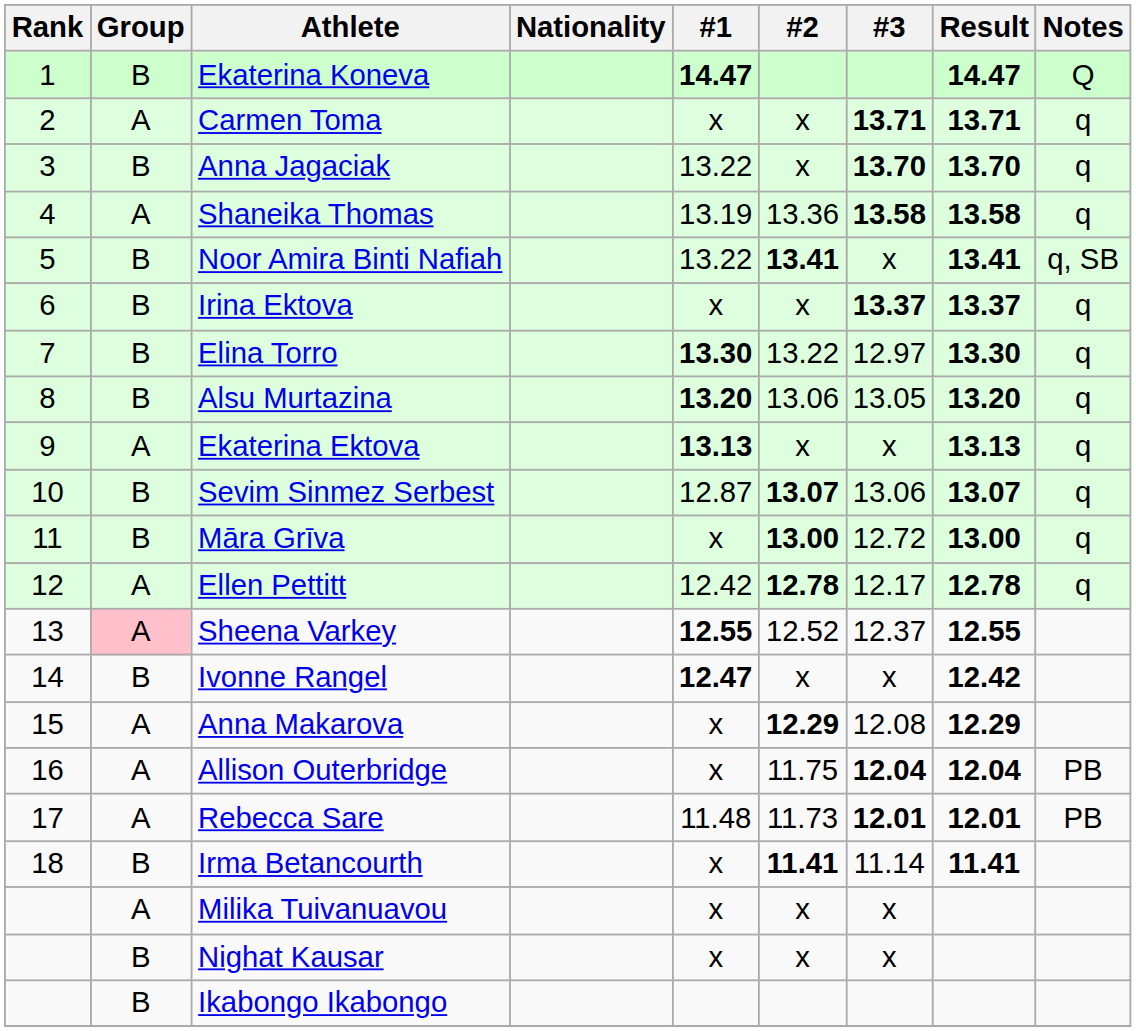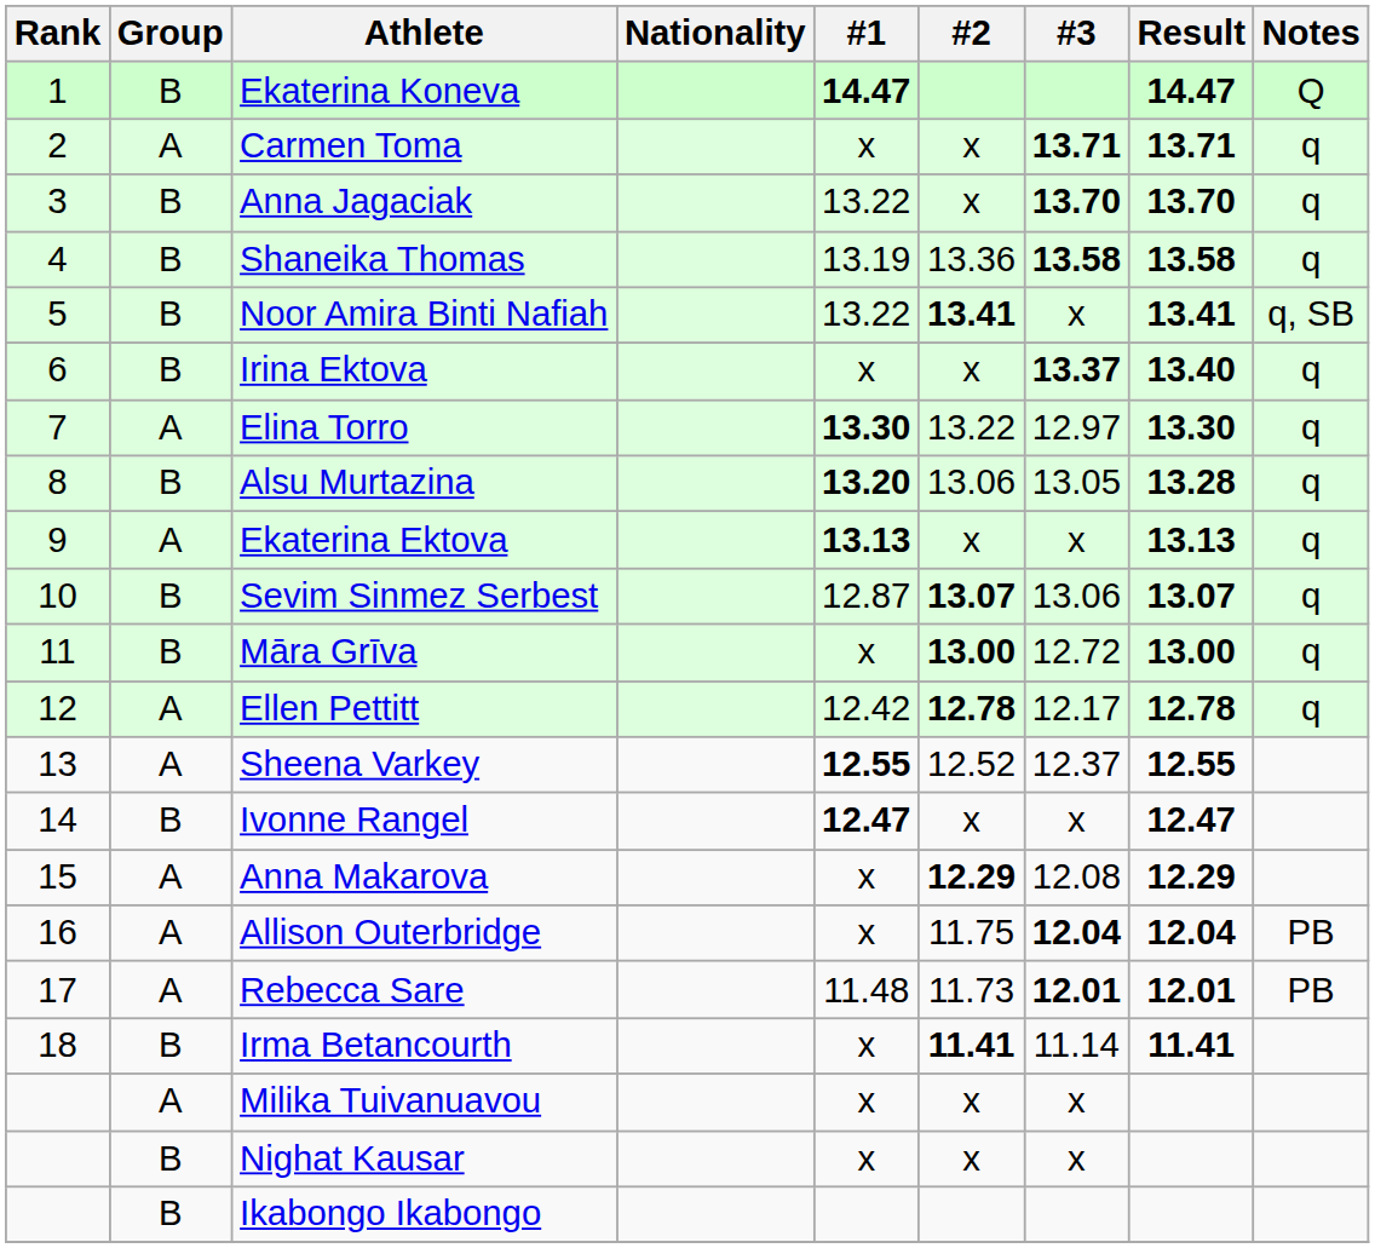 <table class="wikitable sortable" style="text-align:center">
 <tr>
 <th>Rank</th>
 <th>Group</th>
 <th>Athlete</th>
 <th>Nationality</th>
 <th>#1</th>
 <th>#2</th>
 <th>#3</th>
 <th>Result</th>
 <th>Notes</th>
 </tr>
 <tr bgcolor=ccffcc>
 <td>1</td>
 <td>B</td>
 <td align="left"><a href='#'>Ekaterina Koneva</a></td>
 <td align=left></td>
 <td><strong>14.47</strong></td>
 <td></td>
 <td></td>
 <td><strong>14.47</strong></td>
 <td>Q</td>
 </tr>
 <tr bgcolor=ddffdd>
 <td>2</td>
 <td>A</td>
 <td align="left"><a href='#'>Carmen Toma</a></td>
 <td align=left></td>
 <td>x</td>
 <td>x</td>
 <td><strong>13.71</strong></td>
 <td><strong>13.71</strong></td>
 <td>q</td>
 </tr>
 <tr bgcolor=ddffdd>
 <td>3</td>
 <td>B</td>
 <td align="left"><a href='#'>Anna Jagaciak</a></td>
 <td align=left></td>
 <td>13.22</td>
 <td>x</td>
 <td><strong>13.70</strong></td>
 <td><strong>13.70</strong></td>
 <td>q</td>
 </tr>
 <tr bgcolor=ddffdd>
 <td>4</td>
-<td>A</td>
+<td>B</td>
 <td align="left"><a href='#'>Shaneika Thomas</a></td>
 <td align=left></td>
 <td>13.19</td>
 <td>13.36</td>
 <td><strong>13.58</strong></td>
 <td><strong>13.58</strong></td>
 <td>q</td>
 </tr>
 <tr bgcolor=ddffdd>
 <td>5</td>
 <td>B</td>
 <td align="left"><a href='#'>Noor Amira Binti Nafiah</a></td>
 <td align=left></td>
 <td>13.22</td>
 <td><strong>13.41</strong></td>
 <td>x</td>
 <td><strong>13.41</strong></td>
 <td>q, SB</td>
 </tr>
 <tr bgcolor=ddffdd>
 <td>6</td>
 <td>B</td>
 <td align="left"><a href='#'>Irina Ektova</a></td>
 <td align=left></td>
 <td>x</td>
 <td>x</td>
 <td><strong>13.37</strong></td>
-<td><strong>13.37</strong></td>
+<td><strong>13.40</strong></td>
 <td>q</td>
 </tr>
 <tr bgcolor=ddffdd>
 <td>7</td>
-<td>B</td>
+<td>A</td>
 <td align="left"><a href='#'>Elina Torro</a></td>
 <td align=left></td>
 <td><strong>13.30</strong></td>
 <td>13.22</td>
 <td>12.97</td>
 <td><strong>13.30</strong></td>
 <td>q</td>
 </tr>
 <tr bgcolor=ddffdd>
 <td>8</td>
 <td>B</td>
 <td align="left"><a href='#'>Alsu Murtazina</a></td>
 <td align=left></td>
 <td><strong>13.20</strong></td>
 <td>13.06</td>
 <td>13.05</td>
-<td><strong>13.20</strong></td>
+<td><strong>13.28</strong></td>
 <td>q</td>
 </tr>
 <tr bgcolor=ddffdd>
 <td>9</td>
 <td>A</td>
 <td align="left"><a href='#'>Ekaterina Ektova</a></td>
 <td align=left></td>
 <td><strong>13.13</strong></td>
 <td>x</td>
 <td>x</td>
 <td><strong>13.13</strong></td>
 <td>q</td>
 </tr>
 <tr bgcolor=ddffdd>
 <td>10</td>
 <td>B</td>
 <td align="left"><a href='#'>Sevim Sinmez Serbest</a></td>
 <td align=left></td>
 <td>12.87</td>
 <td><strong>13.07</strong></td>
 <td>13.06</td>
 <td><strong>13.07</strong></td>
 <td>q</td>
 </tr>
 <tr bgcolor=ddffdd>
 <td>11</td>
 <td>B</td>
 <td align="left"><a href='#'>Māra Grīva</a></td>
 <td align=left></td>
 <td>x</td>
 <td><strong>13.00</strong></td>
 <td>12.72</td>
 <td><strong>13.00</strong></td>
 <td>q</td>
 </tr>
 <tr bgcolor=ddffdd>
 <td>12</td>
 <td>A</td>
 <td align="left"><a href='#'>Ellen Pettitt</a></td>
 <td align=left></td>
 <td>12.42</td>
 <td><strong>12.78</strong></td>
 <td>12.17</td>
 <td><strong>12.78</strong></td>
 <td>q</td>
 </tr>
 <tr>
 <td>13</td>
-<td style="background: pink;">A</td>
+<td>A</td>
 <td align="left"><a href='#'>Sheena Varkey</a></td>
 <td align="left"></td>
 <td><strong>12.55</strong></td>
 <td>12.52</td>
 <td>12.37</td>
 <td><strong>12.55</strong></td>
 <td></td>
 </tr>
 <tr>
 <td>14</td>
 <td>B</td>
 <td align="left"><a href='#'>Ivonne Rangel</a></td>
 <td align=left></td>
 <td><strong>12.47</strong></td>
 <td>x</td>
 <td>x</td>
-<td><strong>12.42</strong></td>
+<td><strong>12.47</strong></td>
 <td></td>
 </tr>
 <tr>
 <td>15</td>
 <td>A</td>
 <td align="left"><a href='#'>Anna Makarova</a></td>
 <td align=left></td>
 <td>x</td>
 <td><strong>12.29</strong></td>
 <td>12.08</td>
 <td><strong>12.29</strong></td>
 <td></td>
 </tr>
 <tr>
 <td>16</td>
 <td>A</td>
 <td align="left"><a href='#'>Allison Outerbridge</a></td>
 <td align=left></td>
 <td>x</td>
 <td>11.75</td>
 <td><strong>12.04</strong></td>
 <td><strong>12.04</strong></td>
 <td>PB</td>
 </tr>
 <tr>
 <td>17</td>
 <td>A</td>
 <td align="left"><a href='#'>Rebecca Sare</a></td>
 <td align=left></td>
 <td>11.48</td>
 <td>11.73</td>
 <td><strong>12.01</strong></td>
 <td><strong>12.01</strong></td>
 <td>PB</td>
 </tr>
 <tr>
 <td>18</td>
 <td>B</td>
 <td align="left"><a href='#'>Irma Betancourth</a></td>
 <td align=left></td>
 <td>x</td>
 <td><strong>11.41</strong></td>
 <td>11.14</td>
 <td><strong>11.41</strong></td>
 <td></td>
 </tr>
 <tr>
 <td></td>
 <td>A</td>
 <td align="left"><a href='#'>Milika Tuivanuavou</a></td>
 <td align=left></td>
 <td>x</td>
 <td>x</td>
 <td>x</td>
 <td><strong></strong></td>
 <td></td>
 </tr>
 <tr>
 <td></td>
 <td>B</td>
 <td align="left"><a href='#'>Nighat Kausar</a></td>
 <td align=left></td>
 <td>x</td>
 <td>x</td>
 <td>x</td>
 <td><strong></strong></td>
 <td></td>
 </tr>
 <tr>
 <td></td>
 <td>B</td>
 <td align="left"><a href='#'>Ikabongo Ikabongo</a></td>
 <td align=left></td>
 <td></td>
 <td></td>
 <td></td>
 <td><strong></strong></td>
 <td></td>
 </tr>
 <tr>
 </tr>
 </table>
